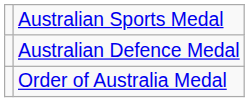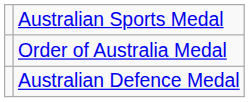 <table class="wikitable">
 <tr>
 <td></td>
 <td><a href='#'>Australian Sports Medal</a></td>
 </tr>
 <tr>
 <td></td>
-<td><a href='#'>Australian Defence Medal</a></td>
+<td><a href='#'>Order of Australia Medal</a></td>
 </tr>
 <tr>
 <td></td>
-<td><a href='#'>Order of Australia Medal</a></td>
+<td><a href='#'>Australian Defence Medal</a></td>
 </tr>
 </table>
